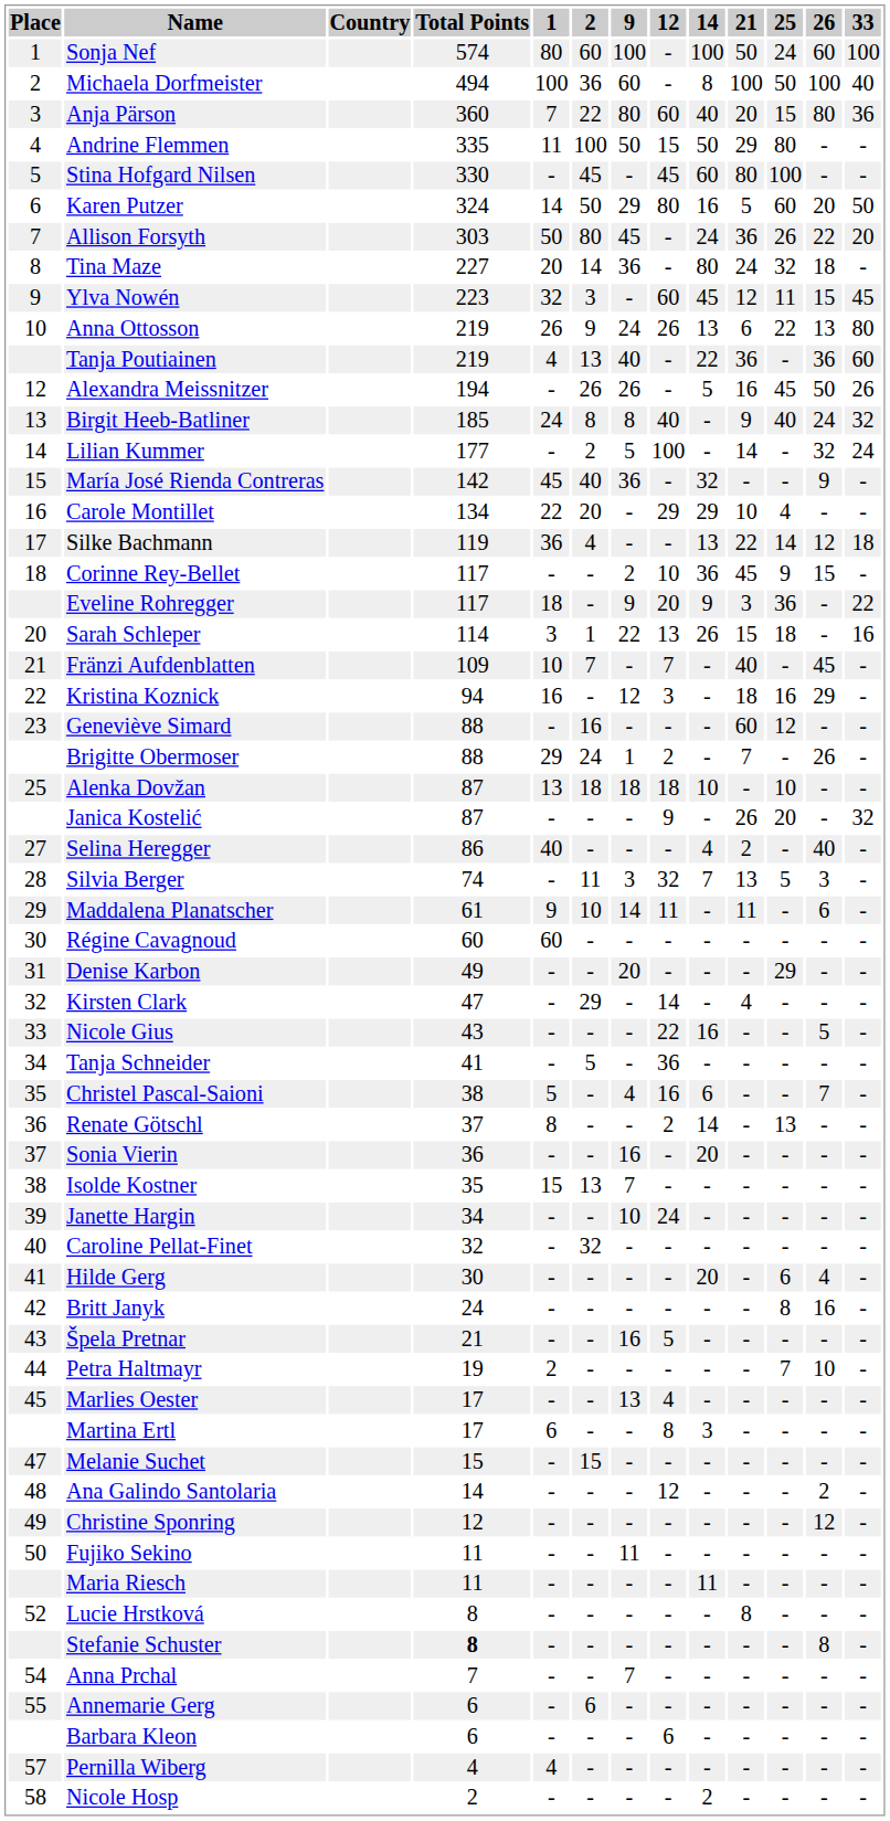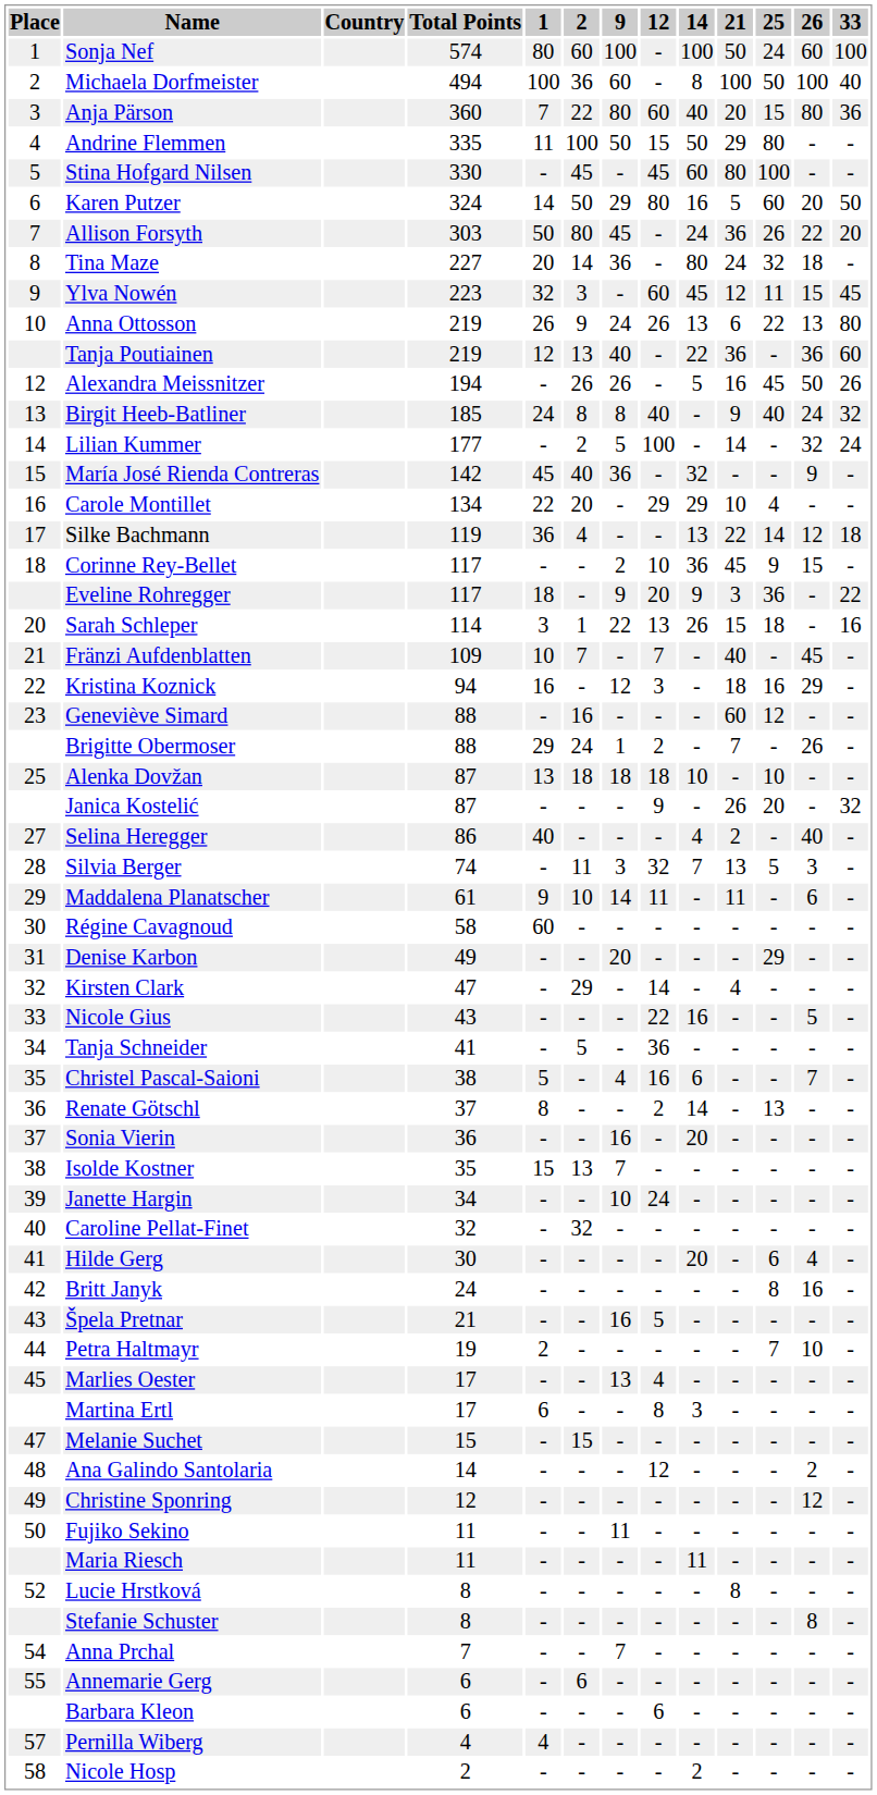 <table border="0" style="border: 1px solid #999; background-color:#FFFFFF; text-align:center">
 <tr align="center" bgcolor="#CCCCCC">
 <th>Place</th>
 <th>Name</th>
 <th>Country</th>
 <th>Total Points</th>
 <th>1</th>
 <th>2</th>
 <th>9</th>
 <th>12</th>
 <th>14</th>
 <th>21</th>
 <th>25</th>
 <th>26</th>
 <th>33</th>
 </tr>
 <tr bgcolor="#EFEFEF">
 <td>1</td>
 <td align="left"><a href='#'>Sonja Nef</a></td>
 <td align="left"></td>
 <td>574</td>
 <td>80</td>
 <td>60</td>
 <td>100</td>
 <td>-</td>
 <td>100</td>
 <td>50</td>
 <td>24</td>
 <td>60</td>
 <td>100</td>
 </tr>
 <tr>
 <td>2</td>
 <td align="left"><a href='#'>Michaela Dorfmeister</a></td>
 <td align="left"></td>
 <td>494</td>
 <td>100</td>
 <td>36</td>
 <td>60</td>
 <td>-</td>
 <td>8</td>
 <td>100</td>
 <td>50</td>
 <td>100</td>
 <td>40</td>
 </tr>
 <tr bgcolor="#EFEFEF">
 <td>3</td>
 <td align="left"><a href='#'>Anja Pärson</a></td>
 <td align="left"></td>
 <td>360</td>
 <td>7</td>
 <td>22</td>
 <td>80</td>
 <td>60</td>
 <td>40</td>
 <td>20</td>
 <td>15</td>
 <td>80</td>
 <td>36</td>
 </tr>
 <tr>
 <td>4</td>
 <td align="left"><a href='#'>Andrine Flemmen</a></td>
 <td align="left"></td>
 <td>335</td>
 <td>11</td>
 <td>100</td>
 <td>50</td>
 <td>15</td>
 <td>50</td>
 <td>29</td>
 <td>80</td>
 <td>-</td>
 <td>-</td>
 </tr>
 <tr bgcolor="#EFEFEF">
 <td>5</td>
 <td align="left"><a href='#'>Stina Hofgard Nilsen</a></td>
 <td align="left"></td>
 <td>330</td>
 <td>-</td>
 <td>45</td>
 <td>-</td>
 <td>45</td>
 <td>60</td>
 <td>80</td>
 <td>100</td>
 <td>-</td>
 <td>-</td>
 </tr>
 <tr>
 <td>6</td>
 <td align="left"><a href='#'>Karen Putzer</a></td>
 <td align="left"></td>
 <td>324</td>
 <td>14</td>
 <td>50</td>
 <td>29</td>
 <td>80</td>
 <td>16</td>
 <td>5</td>
 <td>60</td>
 <td>20</td>
 <td>50</td>
 </tr>
 <tr bgcolor="#EFEFEF">
 <td>7</td>
 <td align="left"><a href='#'>Allison Forsyth</a></td>
 <td align="left"></td>
 <td>303</td>
 <td>50</td>
 <td>80</td>
 <td>45</td>
 <td>-</td>
 <td>24</td>
 <td>36</td>
 <td>26</td>
 <td>22</td>
 <td>20</td>
 </tr>
 <tr>
 <td>8</td>
 <td align="left"><a href='#'>Tina Maze</a></td>
 <td align="left"></td>
 <td>227</td>
 <td>20</td>
 <td>14</td>
 <td>36</td>
 <td>-</td>
 <td>80</td>
 <td>24</td>
 <td>32</td>
 <td>18</td>
 <td>-</td>
 </tr>
 <tr bgcolor="#EFEFEF">
 <td>9</td>
 <td align="left"><a href='#'>Ylva Nowén</a></td>
 <td align="left"></td>
 <td>223</td>
 <td>32</td>
 <td>3</td>
 <td>-</td>
 <td>60</td>
 <td>45</td>
 <td>12</td>
 <td>11</td>
 <td>15</td>
 <td>45</td>
 </tr>
 <tr>
 <td>10</td>
 <td align="left"><a href='#'>Anna Ottosson</a></td>
 <td align="left"></td>
 <td>219</td>
 <td>26</td>
 <td>9</td>
 <td>24</td>
 <td>26</td>
 <td>13</td>
 <td>6</td>
 <td>22</td>
 <td>13</td>
 <td>80</td>
 </tr>
 <tr bgcolor="#EFEFEF">
 <td></td>
 <td align="left"><a href='#'>Tanja Poutiainen</a></td>
 <td align="left"></td>
 <td>219</td>
-<td>4</td>
+<td>12</td>
 <td>13</td>
 <td>40</td>
 <td>-</td>
 <td>22</td>
 <td>36</td>
 <td>-</td>
 <td>36</td>
 <td>60</td>
 </tr>
 <tr>
 <td>12</td>
 <td align="left"><a href='#'>Alexandra Meissnitzer</a></td>
 <td align="left"></td>
 <td>194</td>
 <td>-</td>
 <td>26</td>
 <td>26</td>
 <td>-</td>
 <td>5</td>
 <td>16</td>
 <td>45</td>
 <td>50</td>
 <td>26</td>
 </tr>
 <tr bgcolor="#EFEFEF">
 <td>13</td>
 <td align="left"><a href='#'>Birgit Heeb-Batliner</a></td>
 <td align="left"></td>
 <td>185</td>
 <td>24</td>
 <td>8</td>
 <td>8</td>
 <td>40</td>
 <td>-</td>
 <td>9</td>
 <td>40</td>
 <td>24</td>
 <td>32</td>
 </tr>
 <tr>
 <td>14</td>
 <td align="left"><a href='#'>Lilian Kummer</a></td>
 <td align="left"></td>
 <td>177</td>
 <td>-</td>
 <td>2</td>
 <td>5</td>
 <td>100</td>
 <td>-</td>
 <td>14</td>
 <td>-</td>
 <td>32</td>
 <td>24</td>
 </tr>
 <tr bgcolor="#EFEFEF">
 <td>15</td>
 <td align="left"><a href='#'>María José Rienda Contreras</a></td>
 <td align="left"></td>
 <td>142</td>
 <td>45</td>
 <td>40</td>
 <td>36</td>
 <td>-</td>
 <td>32</td>
 <td>-</td>
 <td>-</td>
 <td>9</td>
 <td>-</td>
 </tr>
 <tr>
 <td>16</td>
 <td align="left"><a href='#'>Carole Montillet</a></td>
 <td align="left"></td>
 <td>134</td>
 <td>22</td>
 <td>20</td>
 <td>-</td>
 <td>29</td>
 <td>29</td>
 <td>10</td>
 <td>4</td>
 <td>-</td>
 <td>-</td>
 </tr>
 <tr bgcolor="#EFEFEF">
 <td>17</td>
 <td align="left">Silke Bachmann</td>
 <td align="left"></td>
 <td>119</td>
 <td>36</td>
 <td>4</td>
 <td>-</td>
 <td>-</td>
 <td>13</td>
 <td>22</td>
 <td>14</td>
 <td>12</td>
 <td>18</td>
 </tr>
 <tr>
 <td>18</td>
 <td align="left"><a href='#'>Corinne Rey-Bellet</a></td>
 <td align="left"></td>
 <td>117</td>
 <td>-</td>
 <td>-</td>
 <td>2</td>
 <td>10</td>
 <td>36</td>
 <td>45</td>
 <td>9</td>
 <td>15</td>
 <td>-</td>
 </tr>
 <tr bgcolor="#EFEFEF">
 <td></td>
 <td align="left"><a href='#'>Eveline Rohregger</a></td>
 <td align="left"></td>
 <td>117</td>
 <td>18</td>
 <td>-</td>
 <td>9</td>
 <td>20</td>
 <td>9</td>
 <td>3</td>
 <td>36</td>
 <td>-</td>
 <td>22</td>
 </tr>
 <tr>
 <td>20</td>
 <td align="left"><a href='#'>Sarah Schleper</a></td>
 <td align="left"></td>
 <td>114</td>
 <td>3</td>
 <td>1</td>
 <td>22</td>
 <td>13</td>
 <td>26</td>
 <td>15</td>
 <td>18</td>
 <td>-</td>
 <td>16</td>
 </tr>
 <tr bgcolor="#EFEFEF">
 <td>21</td>
 <td align="left"><a href='#'>Fränzi Aufdenblatten</a></td>
 <td align="left"></td>
 <td>109</td>
 <td>10</td>
 <td>7</td>
 <td>-</td>
 <td>7</td>
 <td>-</td>
 <td>40</td>
 <td>-</td>
 <td>45</td>
 <td>-</td>
 </tr>
 <tr>
 <td>22</td>
 <td align="left"><a href='#'>Kristina Koznick</a></td>
 <td align="left"></td>
 <td>94</td>
 <td>16</td>
 <td>-</td>
 <td>12</td>
 <td>3</td>
 <td>-</td>
 <td>18</td>
 <td>16</td>
 <td>29</td>
 <td>-</td>
 </tr>
 <tr bgcolor="#EFEFEF">
 <td>23</td>
 <td align="left"><a href='#'>Geneviève Simard</a></td>
 <td align="left"></td>
 <td>88</td>
 <td>-</td>
 <td>16</td>
 <td>-</td>
 <td>-</td>
 <td>-</td>
 <td>60</td>
 <td>12</td>
 <td>-</td>
 <td>-</td>
 </tr>
 <tr>
 <td></td>
 <td align="left"><a href='#'>Brigitte Obermoser</a></td>
 <td align="left"></td>
 <td>88</td>
 <td>29</td>
 <td>24</td>
 <td>1</td>
 <td>2</td>
 <td>-</td>
 <td>7</td>
 <td>-</td>
 <td>26</td>
 <td>-</td>
 </tr>
 <tr bgcolor="#EFEFEF">
 <td>25</td>
 <td align="left"><a href='#'>Alenka Dovžan</a></td>
 <td align="left"></td>
 <td>87</td>
 <td>13</td>
 <td>18</td>
 <td>18</td>
 <td>18</td>
 <td>10</td>
 <td>-</td>
 <td>10</td>
 <td>-</td>
 <td>-</td>
 </tr>
 <tr>
 <td></td>
 <td align="left"><a href='#'>Janica Kostelić</a></td>
 <td align="left"></td>
 <td>87</td>
 <td>-</td>
 <td>-</td>
 <td>-</td>
 <td>9</td>
 <td>-</td>
 <td>26</td>
 <td>20</td>
 <td>-</td>
 <td>32</td>
 </tr>
 <tr bgcolor="#EFEFEF">
 <td>27</td>
 <td align="left"><a href='#'>Selina Heregger</a></td>
 <td align="left"></td>
 <td>86</td>
 <td>40</td>
 <td>-</td>
 <td>-</td>
 <td>-</td>
 <td>4</td>
 <td>2</td>
 <td>-</td>
 <td>40</td>
 <td>-</td>
 </tr>
 <tr>
 <td>28</td>
 <td align="left"><a href='#'>Silvia Berger</a></td>
 <td align="left"></td>
 <td>74</td>
 <td>-</td>
 <td>11</td>
 <td>3</td>
 <td>32</td>
 <td>7</td>
 <td>13</td>
 <td>5</td>
 <td>3</td>
 <td>-</td>
 </tr>
 <tr bgcolor="#EFEFEF">
 <td>29</td>
 <td align="left"><a href='#'>Maddalena Planatscher</a></td>
 <td align="left"></td>
 <td>61</td>
 <td>9</td>
 <td>10</td>
 <td>14</td>
 <td>11</td>
 <td>-</td>
 <td>11</td>
 <td>-</td>
 <td>6</td>
 <td>-</td>
 </tr>
 <tr>
 <td>30</td>
 <td align="left"><a href='#'>Régine Cavagnoud</a></td>
 <td align="left"></td>
-<td>60</td>
+<td>58</td>
 <td>60</td>
 <td>-</td>
 <td>-</td>
 <td>-</td>
 <td>-</td>
 <td>-</td>
 <td>-</td>
 <td>-</td>
 <td>-</td>
 </tr>
 <tr bgcolor="#EFEFEF">
 <td>31</td>
 <td align="left"><a href='#'>Denise Karbon</a></td>
 <td align="left"></td>
 <td>49</td>
 <td>-</td>
 <td>-</td>
 <td>20</td>
 <td>-</td>
 <td>-</td>
 <td>-</td>
 <td>29</td>
 <td>-</td>
 <td>-</td>
 </tr>
 <tr>
 <td>32</td>
 <td align="left"><a href='#'>Kirsten Clark</a></td>
 <td align="left"></td>
 <td>47</td>
 <td>-</td>
 <td>29</td>
 <td>-</td>
 <td>14</td>
 <td>-</td>
 <td>4</td>
 <td>-</td>
 <td>-</td>
 <td>-</td>
 </tr>
 <tr bgcolor="#EFEFEF">
 <td>33</td>
 <td align="left"><a href='#'>Nicole Gius</a></td>
 <td align="left"></td>
 <td>43</td>
 <td>-</td>
 <td>-</td>
 <td>-</td>
 <td>22</td>
 <td>16</td>
 <td>-</td>
 <td>-</td>
 <td>5</td>
 <td>-</td>
 </tr>
 <tr>
 <td>34</td>
 <td align="left"><a href='#'>Tanja Schneider</a></td>
 <td align="left"></td>
 <td>41</td>
 <td>-</td>
 <td>5</td>
 <td>-</td>
 <td>36</td>
 <td>-</td>
 <td>-</td>
 <td>-</td>
 <td>-</td>
 <td>-</td>
 </tr>
 <tr bgcolor="#EFEFEF">
 <td>35</td>
 <td align="left"><a href='#'>Christel Pascal-Saioni</a></td>
 <td align="left"></td>
 <td>38</td>
 <td>5</td>
 <td>-</td>
 <td>4</td>
 <td>16</td>
 <td>6</td>
 <td>-</td>
 <td>-</td>
 <td>7</td>
 <td>-</td>
 </tr>
 <tr>
 <td>36</td>
 <td align="left"><a href='#'>Renate Götschl</a></td>
 <td align="left"></td>
 <td>37</td>
 <td>8</td>
 <td>-</td>
 <td>-</td>
 <td>2</td>
 <td>14</td>
 <td>-</td>
 <td>13</td>
 <td>-</td>
 <td>-</td>
 </tr>
 <tr bgcolor="#EFEFEF">
 <td>37</td>
 <td align="left"><a href='#'>Sonia Vierin</a></td>
 <td align="left"></td>
 <td>36</td>
 <td>-</td>
 <td>-</td>
 <td>16</td>
 <td>-</td>
 <td>20</td>
 <td>-</td>
 <td>-</td>
 <td>-</td>
 <td>-</td>
 </tr>
 <tr>
 <td>38</td>
 <td align="left"><a href='#'>Isolde Kostner</a></td>
 <td align="left"></td>
 <td>35</td>
 <td>15</td>
 <td>13</td>
 <td>7</td>
 <td>-</td>
 <td>-</td>
 <td>-</td>
 <td>-</td>
 <td>-</td>
 <td>-</td>
 </tr>
 <tr bgcolor="#EFEFEF">
 <td>39</td>
 <td align="left"><a href='#'>Janette Hargin</a></td>
 <td align="left"></td>
 <td>34</td>
 <td>-</td>
 <td>-</td>
 <td>10</td>
 <td>24</td>
 <td>-</td>
 <td>-</td>
 <td>-</td>
 <td>-</td>
 <td>-</td>
 </tr>
 <tr>
 <td>40</td>
 <td align="left"><a href='#'>Caroline Pellat-Finet</a></td>
 <td align="left"></td>
 <td>32</td>
 <td>-</td>
 <td>32</td>
 <td>-</td>
 <td>-</td>
 <td>-</td>
 <td>-</td>
 <td>-</td>
 <td>-</td>
 <td>-</td>
 </tr>
 <tr bgcolor="#EFEFEF">
 <td>41</td>
 <td align="left"><a href='#'>Hilde Gerg</a></td>
 <td align="left"></td>
 <td>30</td>
 <td>-</td>
 <td>-</td>
 <td>-</td>
 <td>-</td>
 <td>20</td>
 <td>-</td>
 <td>6</td>
 <td>4</td>
 <td>-</td>
 </tr>
 <tr>
 <td>42</td>
 <td align="left"><a href='#'>Britt Janyk</a></td>
 <td align="left"></td>
 <td>24</td>
 <td>-</td>
 <td>-</td>
 <td>-</td>
 <td>-</td>
 <td>-</td>
 <td>-</td>
 <td>8</td>
 <td>16</td>
 <td>-</td>
 </tr>
 <tr bgcolor="#EFEFEF">
 <td>43</td>
 <td align="left"><a href='#'>Špela Pretnar</a></td>
 <td align="left"></td>
 <td>21</td>
 <td>-</td>
 <td>-</td>
 <td>16</td>
 <td>5</td>
 <td>-</td>
 <td>-</td>
 <td>-</td>
 <td>-</td>
 <td>-</td>
 </tr>
 <tr>
 <td>44</td>
 <td align="left"><a href='#'>Petra Haltmayr</a></td>
 <td align="left"></td>
 <td>19</td>
 <td>2</td>
 <td>-</td>
 <td>-</td>
 <td>-</td>
 <td>-</td>
 <td>-</td>
 <td>7</td>
 <td>10</td>
 <td>-</td>
 </tr>
 <tr bgcolor="#EFEFEF">
 <td>45</td>
 <td align="left"><a href='#'>Marlies Oester</a></td>
 <td align="left"></td>
 <td>17</td>
 <td>-</td>
 <td>-</td>
 <td>13</td>
 <td>4</td>
 <td>-</td>
 <td>-</td>
 <td>-</td>
 <td>-</td>
 <td>-</td>
 </tr>
 <tr>
 <td></td>
 <td align="left"><a href='#'>Martina Ertl</a></td>
 <td align="left"></td>
 <td>17</td>
 <td>6</td>
 <td>-</td>
 <td>-</td>
 <td>8</td>
 <td>3</td>
 <td>-</td>
 <td>-</td>
 <td>-</td>
 <td>-</td>
 </tr>
 <tr bgcolor="#EFEFEF">
 <td>47</td>
 <td align="left"><a href='#'>Melanie Suchet</a></td>
 <td align="left"></td>
 <td>15</td>
 <td>-</td>
 <td>15</td>
 <td>-</td>
 <td>-</td>
 <td>-</td>
 <td>-</td>
 <td>-</td>
 <td>-</td>
 <td>-</td>
 </tr>
 <tr>
 <td>48</td>
 <td align="left"><a href='#'>Ana Galindo Santolaria</a></td>
 <td align="left"></td>
 <td>14</td>
 <td>-</td>
 <td>-</td>
 <td>-</td>
 <td>12</td>
 <td>-</td>
 <td>-</td>
 <td>-</td>
 <td>2</td>
 <td>-</td>
 </tr>
 <tr bgcolor="#EFEFEF">
 <td>49</td>
 <td align="left"><a href='#'>Christine Sponring</a></td>
 <td align="left"></td>
 <td>12</td>
 <td>-</td>
 <td>-</td>
 <td>-</td>
 <td>-</td>
 <td>-</td>
 <td>-</td>
 <td>-</td>
 <td>12</td>
 <td>-</td>
 </tr>
 <tr>
 <td>50</td>
 <td align="left"><a href='#'>Fujiko Sekino</a></td>
 <td align="left"></td>
 <td>11</td>
 <td>-</td>
 <td>-</td>
 <td>11</td>
 <td>-</td>
 <td>-</td>
 <td>-</td>
 <td>-</td>
 <td>-</td>
 <td>-</td>
 </tr>
 <tr bgcolor="#EFEFEF">
 <td></td>
 <td align="left"><a href='#'>Maria Riesch</a></td>
 <td align="left"></td>
 <td>11</td>
 <td>-</td>
 <td>-</td>
 <td>-</td>
 <td>-</td>
 <td>11</td>
 <td>-</td>
 <td>-</td>
 <td>-</td>
 <td>-</td>
 </tr>
 <tr>
 <td>52</td>
 <td align="left"><a href='#'>Lucie Hrstková</a></td>
 <td align="left"></td>
 <td>8</td>
 <td>-</td>
 <td>-</td>
 <td>-</td>
 <td>-</td>
 <td>-</td>
 <td>8</td>
 <td>-</td>
 <td>-</td>
 <td>-</td>
 </tr>
 <tr bgcolor="#EFEFEF">
 <td></td>
 <td align="left"><a href='#'>Stefanie Schuster</a></td>
 <td align="left"></td>
-<td><strong>8</strong></td>
+<td>8</td>
 <td>-</td>
 <td>-</td>
 <td>-</td>
 <td>-</td>
 <td>-</td>
 <td>-</td>
 <td>-</td>
 <td>8</td>
 <td>-</td>
 </tr>
 <tr>
 <td>54</td>
 <td align="left"><a href='#'>Anna Prchal</a></td>
 <td align="left"></td>
 <td>7</td>
 <td>-</td>
 <td>-</td>
 <td>7</td>
 <td>-</td>
 <td>-</td>
 <td>-</td>
 <td>-</td>
 <td>-</td>
 <td>-</td>
 </tr>
 <tr bgcolor="#EFEFEF">
 <td>55</td>
 <td align="left"><a href='#'>Annemarie Gerg</a></td>
 <td align="left"></td>
 <td>6</td>
 <td>-</td>
 <td>6</td>
 <td>-</td>
 <td>-</td>
 <td>-</td>
 <td>-</td>
 <td>-</td>
 <td>-</td>
 <td>-</td>
 </tr>
 <tr>
 <td></td>
 <td align="left"><a href='#'>Barbara Kleon</a></td>
 <td align="left"></td>
 <td>6</td>
 <td>-</td>
 <td>-</td>
 <td>-</td>
 <td>6</td>
 <td>-</td>
 <td>-</td>
 <td>-</td>
 <td>-</td>
 <td>-</td>
 </tr>
 <tr bgcolor="#EFEFEF">
 <td>57</td>
 <td align="left"><a href='#'>Pernilla Wiberg</a></td>
 <td align="left"></td>
 <td>4</td>
 <td>4</td>
 <td>-</td>
 <td>-</td>
 <td>-</td>
 <td>-</td>
 <td>-</td>
 <td>-</td>
 <td>-</td>
 <td>-</td>
 </tr>
 <tr>
 <td>58</td>
 <td align="left"><a href='#'>Nicole Hosp</a></td>
 <td align="left"></td>
 <td>2</td>
 <td>-</td>
 <td>-</td>
 <td>-</td>
 <td>-</td>
 <td>2</td>
 <td>-</td>
 <td>-</td>
 <td>-</td>
 <td>-</td>
 </tr>
 </table>
